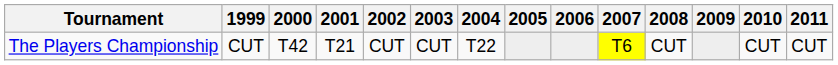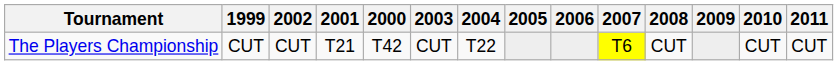 <table class="wikitable" style="font-size:95%;text-align:center;">
 <tr>
 <th>Tournament</th>
 <th>1999</th>
+<th>2002</th>
+<th>2001</th>
 <th>2000</th>
-<th>2001</th>
-<th>2002</th>
 <th>2003</th>
 <th>2004</th>
 <th>2005</th>
 <th>2006</th>
 <th>2007</th>
 <th>2008</th>
 <th>2009</th>
 <th>2010</th>
 <th>2011</th>
 </tr>
 <tr>
 <td align=left><a href='#'>The Players Championship</a></td>
 <td>CUT</td>
+<td>CUT</td>
+<td>T21</td>
 <td>T42</td>
-<td>T21</td>
-<td>CUT</td>
 <td>CUT</td>
 <td>T22</td>
 <td style="background:#eeeeee;"></td>
 <td style="background:#eeeeee;"></td>
 <td style="background:yellow;">T6</td>
 <td>CUT</td>
 <td style="background:#eeeeee;"></td>
 <td>CUT</td>
 <td>CUT</td>
 </tr>
 </table>
